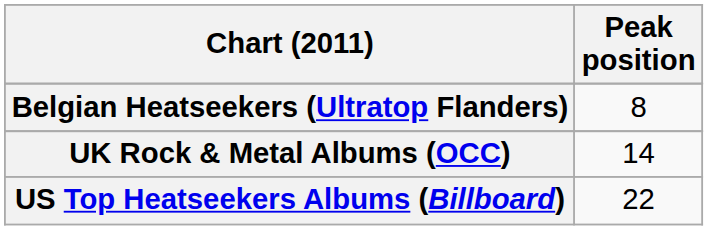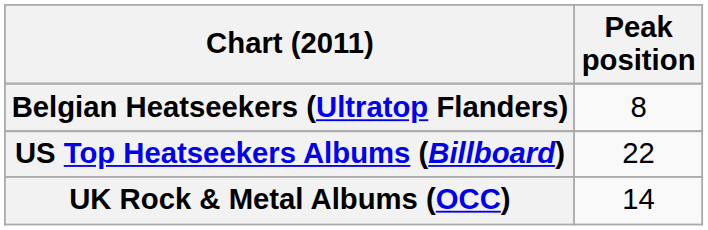 <table class="wikitable sortable plainrowheaders" style="text-align:center;">
 <tr>
 <th scope="col">Chart (2011)</th>
 <th scope="col">Peak<br>position</th>
 </tr>
 <tr>
 </tr>
 <tr>
 <th scope="row">Belgian Heatseekers (<a href='#'>Ultratop</a> Flanders)</th>
 <td>8</td>
 </tr>
 <tr>
 </tr>
 <tr>
 </tr>
 <tr>
 </tr>
 <tr>
 </tr>
 <tr>
 </tr>
 <tr>
 </tr>
 <tr>
 </tr>
 <tr>
 </tr>
 <tr>
 </tr>
 <tr>
 </tr>
 <tr>
+<th scope="row">US <a href='#'>Top Heatseekers Albums</a> (<em><a href='#'>Billboard</a></em>)</th>
+<td>22</td>
+</tr>
+<tr>
 <th scope="row">UK Rock & Metal Albums (<a href='#'>OCC</a>)</th>
 <td>14</td>
 </tr>
-<tr>
-<th scope="row">US <a href='#'>Top Heatseekers Albums</a> (<em><a href='#'>Billboard</a></em>)</th>
-<td>22</td>
-</tr>
 </table>
